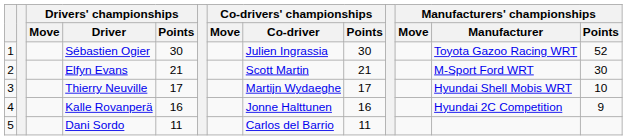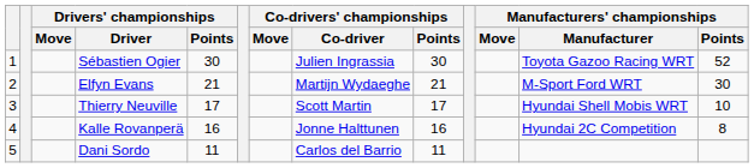 <table class="wikitable" style="font-size:85%;">
 <tr>
 <th rowspan="2"></th>
 <th rowspan="7" style="width:5px;"></th>
 <th colspan="3">Drivers' championships</th>
 <th rowspan="7" style="width:5px;"></th>
 <th colspan="3" nowrap>Co-drivers' championships</th>
 <th rowspan="7" style="width:5px;"></th>
 <th colspan="3" nowrap>Manufacturers' championships</th>
 </tr>
 <tr>
 <th>Move</th>
 <th>Driver</th>
 <th>Points</th>
 <th>Move</th>
 <th>Co-driver</th>
 <th>Points</th>
 <th>Move</th>
 <th>Manufacturer</th>
 <th>Points</th>
 </tr>
 <tr>
 <td align="center">1</td>
 <td align="center"></td>
 <td><a href='#'>Sébastien Ogier</a></td>
 <td align="center">30</td>
 <td align="center"></td>
 <td><a href='#'>Julien Ingrassia</a></td>
 <td align="center">30</td>
 <td align="center"></td>
 <td nowrap><a href='#'>Toyota Gazoo Racing WRT</a></td>
 <td align="center">52</td>
 </tr>
 <tr>
 <td align="center">2</td>
 <td align="center"></td>
 <td><a href='#'>Elfyn Evans</a></td>
 <td align="center">21</td>
 <td align="center"></td>
-<td><a href='#'>Scott Martin</a></td>
+<td nowrap><a href='#'>Martijn Wydaeghe</a></td>
 <td align="center">21</td>
 <td align="center"></td>
 <td><a href='#'>M-Sport Ford WRT</a></td>
 <td align="center">30</td>
 </tr>
 <tr>
 <td align="center">3</td>
 <td align="center"></td>
 <td><a href='#'>Thierry Neuville</a></td>
 <td align="center">17</td>
 <td align="center"></td>
-<td nowrap><a href='#'>Martijn Wydaeghe</a></td>
+<td><a href='#'>Scott Martin</a></td>
 <td align="center">17</td>
 <td align="center"></td>
 <td><a href='#'>Hyundai Shell Mobis WRT</a></td>
 <td align="center">10</td>
 </tr>
 <tr>
 <td align="center">4</td>
 <td align="center"></td>
 <td nowrap><a href='#'>Kalle Rovanperä</a></td>
 <td align="center">16</td>
 <td align="center"></td>
 <td nowrap><a href='#'>Jonne Halttunen</a></td>
 <td align="center">16</td>
 <td align="center"></td>
 <td><a href='#'>Hyundai 2C Competition</a></td>
-<td align="center">9</td>
+<td align="center">8</td>
 </tr>
 <tr>
 <td align="center">5</td>
 <td align="center"></td>
 <td><a href='#'>Dani Sordo</a></td>
 <td align="center">11</td>
 <td align="center"></td>
 <td><a href='#'>Carlos del Barrio</a></td>
 <td align="center">11</td>
 <td></td>
 <td></td>
 <td></td>
 </tr>
 </table>
